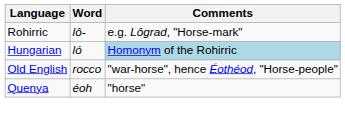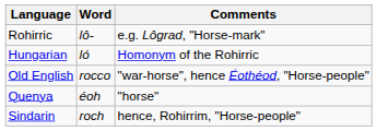 <table class="wikitable" style="margin: 1em auto;">
 <tr>
 <th>Language</th>
 <th>Word</th>
 <th>Comments</th>
 </tr>
 <tr>
 <td>Rohirric</td>
 <td><em>lô-</em></td>
 <td>e.g. <em>Lôgrad</em>, "Horse-mark"</td>
 </tr>
 <tr>
 <td><a href='#'>Hungarian</a></td>
 <td><em> ló</em></td>
-<td style="background: lightblue;"><a href='#'>Homonym</a> of the Rohirric</td>
+<td><a href='#'>Homonym</a> of the Rohirric</td>
 </tr>
 <tr>
 <td><a href='#'>Old English</a></td>
 <td><em>rocco</em></td>
 <td>"war-horse", hence <em><a href='#'>Éothéod</a></em>, "Horse-people"</td>
 </tr>
 <tr>
 <td><a href='#'>Quenya</a></td>
 <td><em>éoh</em></td>
 <td>"horse"</td>
 </tr>
+<tr>
+<td><a href='#'>Sindarin</a></td>
+<td><em>roch</em></td>
+<td>hence, Rohirrim, "Horse-people"</td>
+</tr>
 </table>
